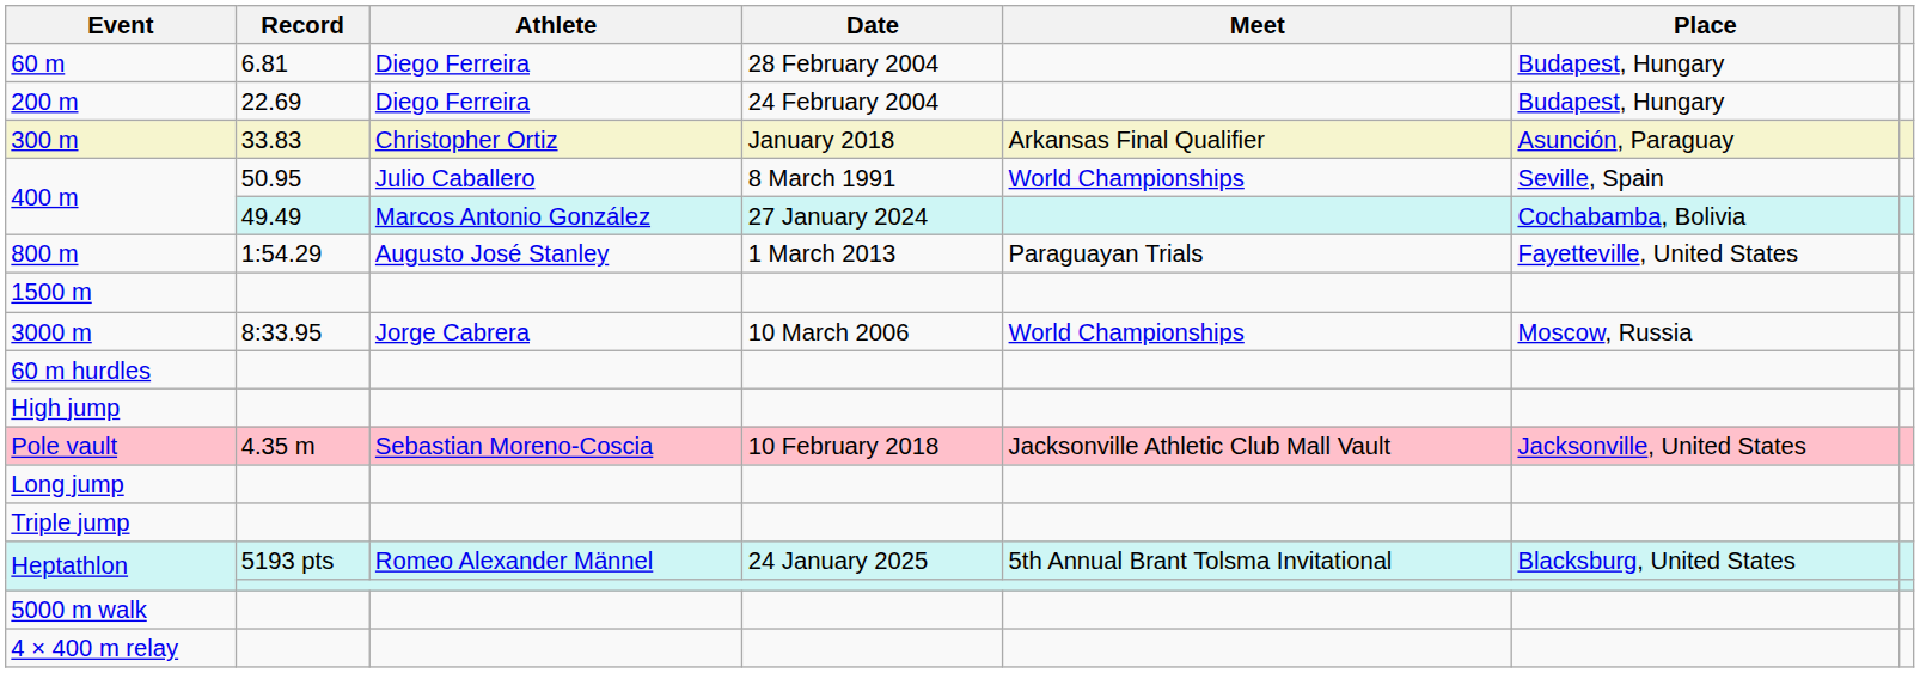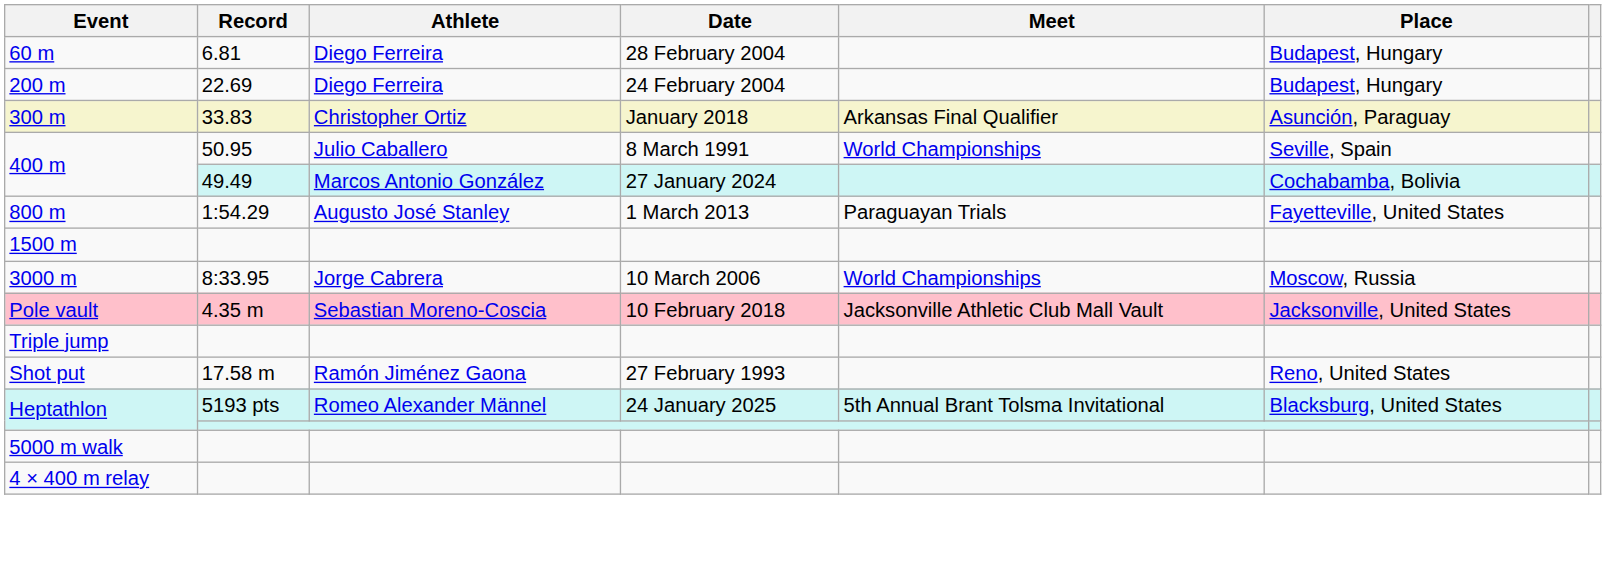 <table class="wikitable" style="font-size:95%; width: 95%;">
 <tr>
 <th>Event</th>
 <th>Record</th>
 <th>Athlete</th>
 <th>Date</th>
 <th>Meet</th>
 <th>Place</th>
 <th></th>
 </tr>
 <tr>
 <td><a href='#'>60 m</a></td>
 <td>6.81</td>
 <td><a href='#'>Diego Ferreira</a></td>
 <td>28 February 2004</td>
 <td></td>
 <td><a href='#'>Budapest</a>, Hungary</td>
 <td></td>
 </tr>
 <tr>
 <td><a href='#'>200 m</a></td>
 <td>22.69</td>
 <td><a href='#'>Diego Ferreira</a></td>
 <td>24 February 2004</td>
 <td></td>
 <td><a href='#'>Budapest</a>, Hungary</td>
 <td></td>
 </tr>
 <tr style="background:#f6F5CE;">
 <td><a href='#'>300 m</a></td>
 <td>33.83</td>
 <td><a href='#'>Christopher Ortiz</a></td>
 <td>January 2018</td>
 <td>Arkansas Final Qualifier</td>
 <td><a href='#'>Asunción</a>, Paraguay</td>
 <td></td>
 </tr>
 <tr>
 <td rowspan=2><a href='#'>400 m</a></td>
 <td>50.95</td>
 <td><a href='#'>Julio Caballero</a></td>
 <td>8 March 1991</td>
 <td><a href='#'>World Championships</a></td>
 <td><a href='#'>Seville</a>, Spain</td>
 <td></td>
 </tr>
 <tr bgcolor="#CEF6F5">
 <td>49.49 </td>
 <td><a href='#'>Marcos Antonio González</a></td>
 <td>27 January 2024</td>
 <td></td>
 <td><a href='#'>Cochabamba</a>, Bolivia</td>
 <td></td>
 </tr>
 <tr>
 <td><a href='#'>800 m</a></td>
 <td>1:54.29</td>
 <td><a href='#'>Augusto José Stanley</a></td>
 <td>1 March 2013</td>
 <td>Paraguayan Trials</td>
 <td><a href='#'>Fayetteville</a>, United States</td>
 <td></td>
 </tr>
 <tr>
 <td><a href='#'>1500 m</a></td>
 <td></td>
 <td></td>
 <td></td>
 <td></td>
 <td></td>
 <td></td>
 </tr>
 <tr>
 <td><a href='#'>3000 m</a></td>
 <td>8:33.95</td>
 <td><a href='#'>Jorge Cabrera</a></td>
 <td>10 March 2006</td>
 <td><a href='#'>World Championships</a></td>
 <td><a href='#'>Moscow</a>, Russia</td>
 <td></td>
 </tr>
-<tr>
-<td><a href='#'>60 m hurdles</a></td>
-<td></td>
-<td></td>
-<td></td>
-<td></td>
-<td></td>
-<td></td>
-</tr>
-<tr>
-<td><a href='#'>High jump</a></td>
-<td></td>
-<td></td>
-<td></td>
-<td></td>
-<td></td>
-<td></td>
-</tr>
 <tr style="background:pink">
 <td><a href='#'>Pole vault</a></td>
 <td>4.35 m</td>
 <td><a href='#'>Sebastian Moreno-Coscia</a></td>
 <td>10 February 2018</td>
 <td>Jacksonville Athletic Club Mall Vault</td>
 <td><a href='#'>Jacksonville</a>, United States</td>
 <td></td>
 </tr>
 <tr>
-<td><a href='#'>Long jump</a></td>
+<td><a href='#'>Triple jump</a></td>
 <td></td>
 <td></td>
 <td></td>
 <td></td>
 <td></td>
 <td></td>
 </tr>
 <tr>
-<td><a href='#'>Triple jump</a></td>
+<td><a href='#'>Shot put</a></td>
+<td>17.58 m </td>
+<td><a href='#'>Ramón Jiménez Gaona</a></td>
+<td>27 February 1993</td>
 <td></td>
-<td></td>
-<td></td>
-<td></td>
-<td></td>
+<td><a href='#'>Reno</a>, United States</td>
 <td></td>
 </tr>
 <tr bgcolor=#CEF6F5>
 <td rowspan=2><a href='#'>Heptathlon</a></td>
 <td>5193 pts</td>
 <td><a href='#'>Romeo Alexander Männel</a></td>
 <td>24 January 2025</td>
 <td>5th Annual Brant Tolsma Invitational</td>
 <td><a href='#'>Blacksburg</a>, United States</td>
 <td></td>
 </tr>
 <tr bgcolor=#CEF6F5>
 <td colspan=5></td>
 <td></td>
 </tr>
 <tr>
 <td><a href='#'>5000 m walk</a></td>
 <td></td>
 <td></td>
 <td></td>
 <td></td>
 <td></td>
 <td></td>
 </tr>
 <tr>
 <td><a href='#'>4 × 400 m relay</a></td>
 <td></td>
 <td></td>
 <td></td>
 <td></td>
 <td></td>
 <td></td>
 </tr>
 </table>
